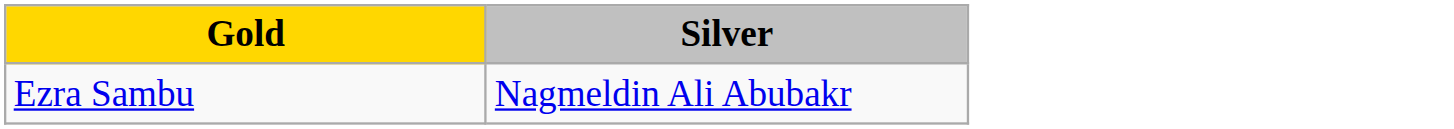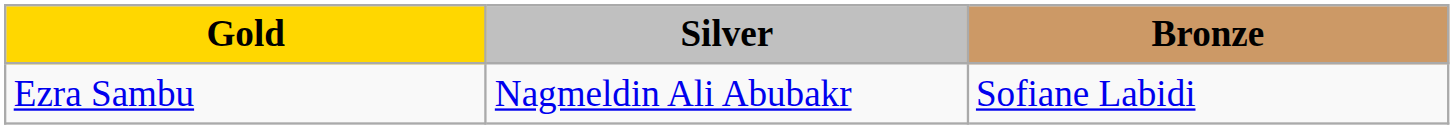 <table class="wikitable" style="text-align:left">
 <tr align="center">
 <td width=200 bgcolor=gold><strong>Gold</strong></td>
 <td width=200 bgcolor=silver><strong>Silver</strong></td>
+<td width=200 bgcolor=CC9966><strong>Bronze</strong></td>
 </tr>
 <tr>
 <td><a href='#'>Ezra Sambu</a><br><em></em></td>
 <td><a href='#'>Nagmeldin Ali Abubakr</a><br><em></em></td>
+<td><a href='#'>Sofiane Labidi</a><br><em></em></td>
 </tr>
 </table>
